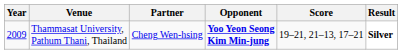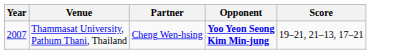 <table class="sortable wikitable" style="font-size:90%;">
 <tr>
 <th>Year</th>
 <th>Venue</th>
 <th>Partner</th>
 <th>Opponent</th>
 <th>Score</th>
-<th>Result</th>
 </tr>
 <tr>
-<td align="center"><a href='#'>2009</a></td>
+<td align="center"><a href='#'>2007</a></td>
 <td align="left"><a href='#'>Thammasat University</a>,<br><a href='#'>Pathum Thani</a>, Thailand</td>
 <td align="left"> <a href='#'>Cheng Wen-hsing</a></td>
 <td align="left"><strong> <a href='#'>Yoo Yeon Seong</a><br> <a href='#'>Kim Min-jung</a></strong></td>
 <td align="left">19–21, 21–13, 17–21</td>
-<td style="text-align:left; background:white"> <strong>Silver</strong></td>
 </tr>
 </table>
